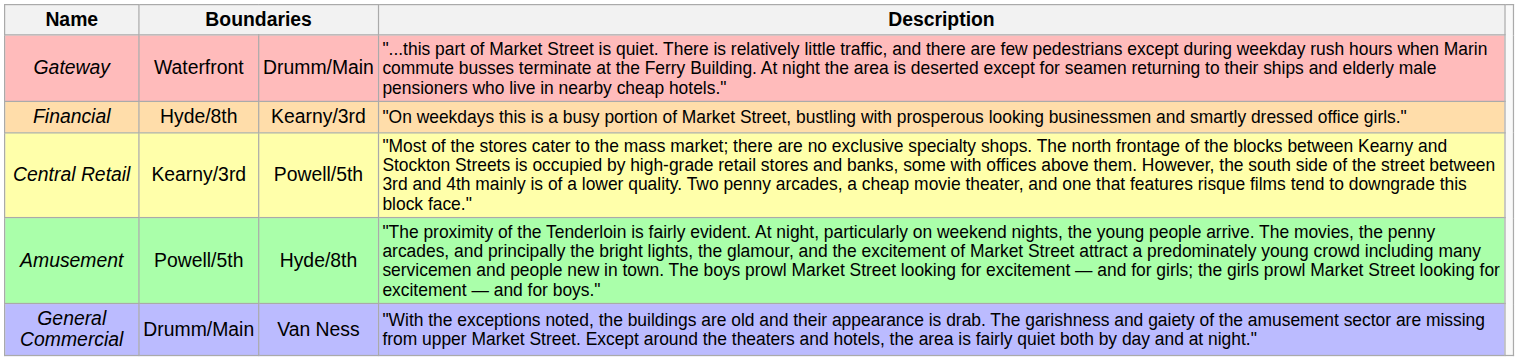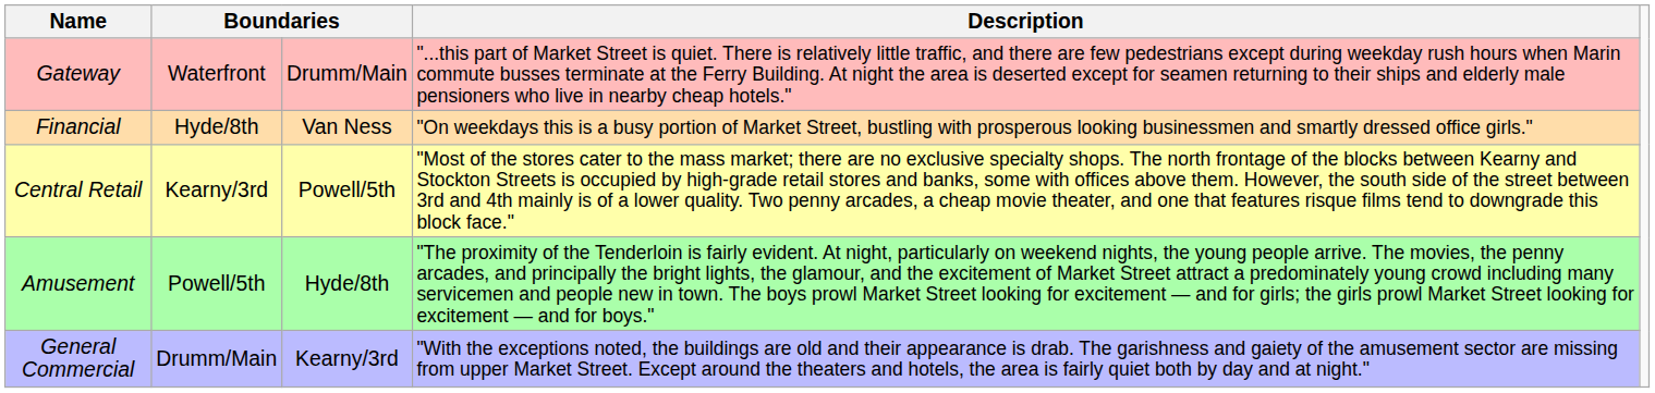 <table class=wikitable style="text-align:center;font-size:100%;">
 <tr>
 <th>Name</th>
 <th colspan=2>Boundaries</th>
 <th class="unsortable">Description</th>
 <td rowspan=6></td>
 </tr>
 <tr style="background:#fbb;">
 <td><em>Gateway</em></td>
 <td>Waterfront</td>
 <td>Drumm/Main</td>
 <td style="text-align:left;font-size:90%;">"...this part of Market Street is quiet. There is relatively little traffic, and there are few pedestrians except during weekday rush hours when Marin commute busses terminate at the Ferry Building. At night the area is deserted except for seamen returning to their ships and elderly male pensioners who live in nearby cheap hotels."</td>
 </tr>
 <tr style="background:#fda;">
 <td><em>Financial</em></td>
 <td>Hyde/8th</td>
-<td>Kearny/3rd</td>
+<td>Van Ness</td>
 <td style="text-align:left;font-size:90%;">"On weekdays this is a busy portion of Market Street, bustling with prosperous looking businessmen and smartly dressed office girls."</td>
 </tr>
 <tr style="background:#ffa;">
 <td><em>Central Retail</em></td>
 <td>Kearny/3rd</td>
 <td>Powell/5th</td>
 <td style="text-align:left;font-size:90%;">"Most of the stores cater to the mass market; there are no exclusive specialty shops. The north frontage of the blocks between Kearny and Stockton Streets is occupied by high-grade retail stores and banks, some with offices above them. However, the south side of the street between 3rd and 4th mainly is of a lower quality. Two penny arcades, a cheap movie theater, and one that features risque films tend to downgrade this block face."</td>
 </tr>
 <tr style="background:#afa;">
 <td><em>Amusement</em></td>
 <td>Powell/5th</td>
 <td>Hyde/8th</td>
 <td style="text-align:left;font-size:90%;">"The proximity of the Tenderloin is fairly evident. At night, particularly on weekend nights, the young people arrive. The movies, the penny arcades, and principally the bright lights, the glamour, and the excitement of Market Street attract a predominately young crowd including many servicemen and people new in town. The boys prowl Market Street looking for excitement — and for girls; the girls prowl Market Street looking for excitement — and for boys."</td>
 </tr>
 <tr style="background:#bbf;">
 <td><em>General Commercial</em></td>
 <td>Drumm/Main</td>
-<td>Van Ness</td>
+<td>Kearny/3rd</td>
 <td style="text-align:left;font-size:90%;">"With the exceptions noted, the buildings are old and their appearance is drab. The garishness and gaiety of the amusement sector are missing from upper Market Street. Except around the theaters and hotels, the area is fairly quiet both by day and at night."</td>
 </tr>
 </table>
